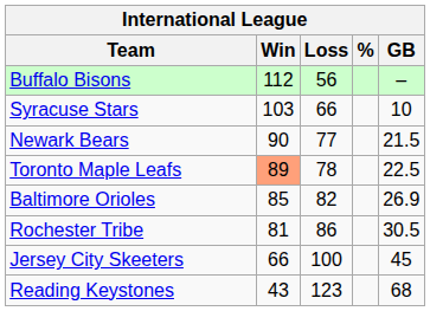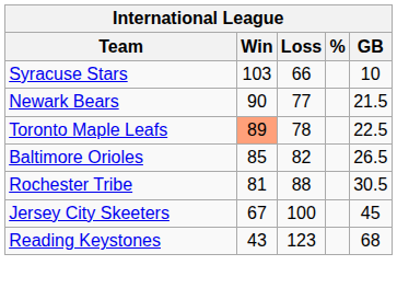 <table class="wikitable">
 <tr>
 <th colspan="5">International League</th>
 </tr>
 <tr>
 <th width="60%">Team</th>
 <th>Win</th>
 <th>Loss</th>
 <th>%</th>
 <th>GB</th>
-</tr>
-<tr align=center bgcolor=ccffcc>
-<td align=left><a href='#'>Buffalo Bisons</a></td>
-<td>112</td>
-<td>56</td>
-<td></td>
-<td>–</td>
 </tr>
 <tr align=center>
 <td align=left><a href='#'>Syracuse Stars</a></td>
 <td>103</td>
 <td>66</td>
 <td></td>
 <td>10</td>
 </tr>
 <tr align=center>
 <td align=left><a href='#'>Newark Bears</a></td>
 <td>90</td>
 <td>77</td>
 <td></td>
 <td>21.5</td>
 </tr>
 <tr align=center>
 <td align=left><a href='#'>Toronto Maple Leafs</a></td>
 <td style="background: lightsalmon;">89</td>
 <td>78</td>
 <td></td>
 <td>22.5</td>
 </tr>
 <tr align=center>
 <td align=left><a href='#'>Baltimore Orioles</a></td>
 <td>85</td>
 <td>82</td>
 <td></td>
-<td>26.9</td>
+<td>26.5</td>
 </tr>
 <tr align=center>
 <td align=left><a href='#'>Rochester Tribe</a></td>
 <td>81</td>
-<td>86</td>
+<td>88</td>
 <td></td>
 <td>30.5</td>
 </tr>
 <tr align=center>
 <td align=left><a href='#'>Jersey City Skeeters</a></td>
-<td>66</td>
+<td>67</td>
 <td>100</td>
 <td></td>
 <td>45</td>
 </tr>
 <tr align=center>
 <td align=left><a href='#'>Reading Keystones</a></td>
 <td>43</td>
 <td>123</td>
 <td></td>
 <td>68</td>
 </tr>
 </table>
